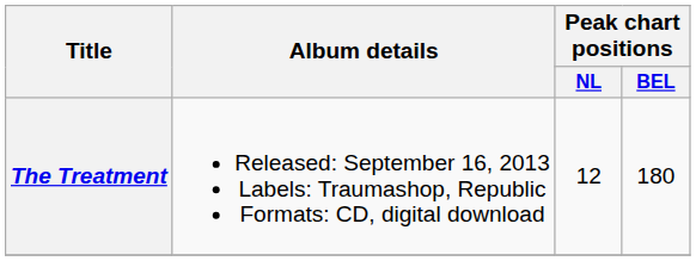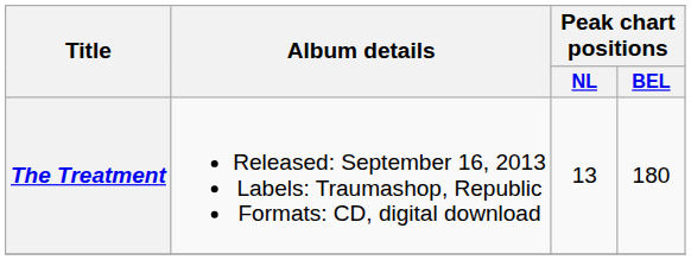 <table class="wikitable plainrowheaders" style="text-align:center;">
 <tr>
 <th scope="col" rowspan="2">Title</th>
 <th scope="col" rowspan="2">Album details</th>
 <th scope="col" colspan="2">Peak chart positions</th>
 </tr>
 <tr>
 <th scope="col" style="width:3em;font-size:85%;"><a href='#'>NL</a><br></th>
 <th scope="col" style="width:3em;font-size:85%;"><a href='#'>BEL</a></th>
 </tr>
 <tr>
 <th scope="row"><em><a href='#'>The Treatment</a></em></th>
 <td><br><ul><li>Released: September 16, 2013</li><li>Labels: Traumashop, Republic</li><li>Formats: CD, digital download</li></ul></td>
-<td>12</td>
+<td>13</td>
 <td>180</td>
 </tr>
 <tr>
 </tr>
 </table>
